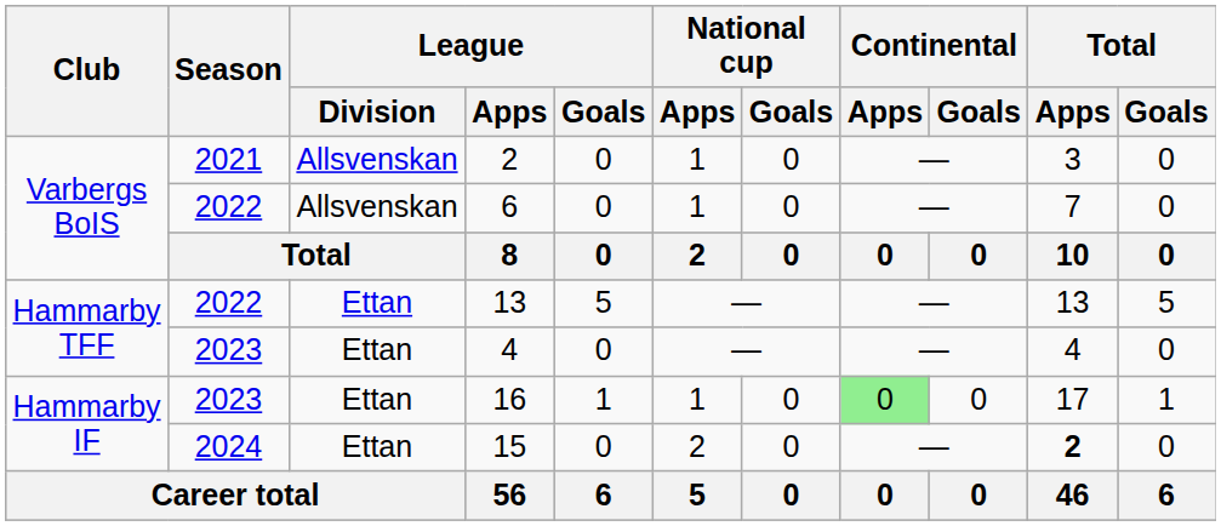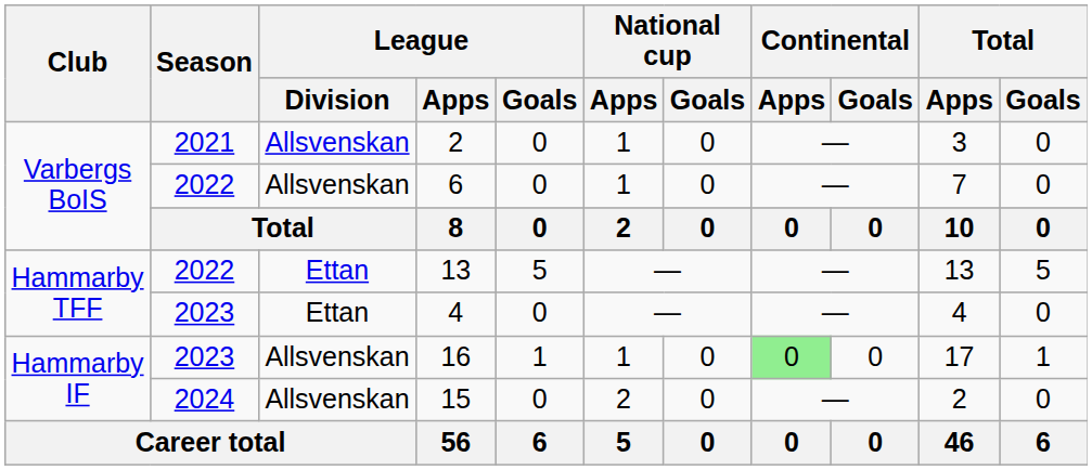 <table class="wikitable" style="text-align:center">
 <tr>
 <th rowspan="2">Club</th>
 <th rowspan="2">Season</th>
 <th colspan="3">League</th>
 <th colspan="2">National cup</th>
 <th colspan="2">Continental</th>
 <th colspan="2">Total</th>
 </tr>
 <tr>
 <th>Division</th>
 <th>Apps</th>
 <th>Goals</th>
 <th>Apps</th>
 <th>Goals</th>
 <th>Apps</th>
 <th>Goals</th>
 <th>Apps</th>
 <th>Goals</th>
 </tr>
 <tr>
 <td rowspan="3"><a href='#'>Varbergs BoIS</a></td>
 <td><a href='#'>2021</a></td>
 <td><a href='#'>Allsvenskan</a></td>
 <td>2</td>
 <td>0</td>
 <td>1</td>
 <td>0</td>
 <td colspan="2">—</td>
 <td>3</td>
 <td>0</td>
 </tr>
 <tr>
 <td><a href='#'>2022</a></td>
 <td>Allsvenskan</td>
 <td>6</td>
 <td>0</td>
 <td>1</td>
 <td>0</td>
 <td colspan="2">—</td>
 <td>7</td>
 <td>0</td>
 </tr>
 <tr>
 <th colspan="2">Total</th>
 <th>8</th>
 <th>0</th>
 <th>2</th>
 <th>0</th>
 <th>0</th>
 <th>0</th>
 <th>10</th>
 <th>0</th>
 </tr>
 <tr>
 <td rowspan=2><a href='#'>Hammarby TFF</a></td>
 <td><a href='#'>2022</a></td>
 <td><a href='#'>Ettan</a></td>
 <td>13</td>
 <td>5</td>
 <td colspan="2">—</td>
 <td colspan="2">—</td>
 <td>13</td>
 <td>5</td>
 </tr>
 <tr>
 <td><a href='#'>2023</a></td>
 <td>Ettan</td>
 <td>4</td>
 <td>0</td>
 <td colspan="2">—</td>
 <td colspan="2">—</td>
 <td>4</td>
 <td>0</td>
 </tr>
 <tr>
 <td rowspan=2><a href='#'>Hammarby IF</a></td>
 <td><a href='#'>2023</a></td>
-<td>Ettan</td>
+<td>Allsvenskan</td>
 <td>16</td>
 <td>1</td>
 <td>1</td>
 <td>0</td>
 <td style="background: lightgreen;">0</td>
 <td>0</td>
 <td>17</td>
 <td>1</td>
 </tr>
 <tr>
 <td><a href='#'>2024</a></td>
-<td>Ettan</td>
+<td>Allsvenskan</td>
 <td>15</td>
 <td>0</td>
 <td>2</td>
 <td>0</td>
 <td colspan="2">—</td>
-<td><strong>2</strong></td>
+<td>2</td>
 <td>0</td>
 </tr>
 <tr>
 <th colspan="3">Career total</th>
 <th>56</th>
 <th>6</th>
 <th>5</th>
 <th>0</th>
 <th>0</th>
 <th>0</th>
 <th>46</th>
 <th>6</th>
 </tr>
 </table>
